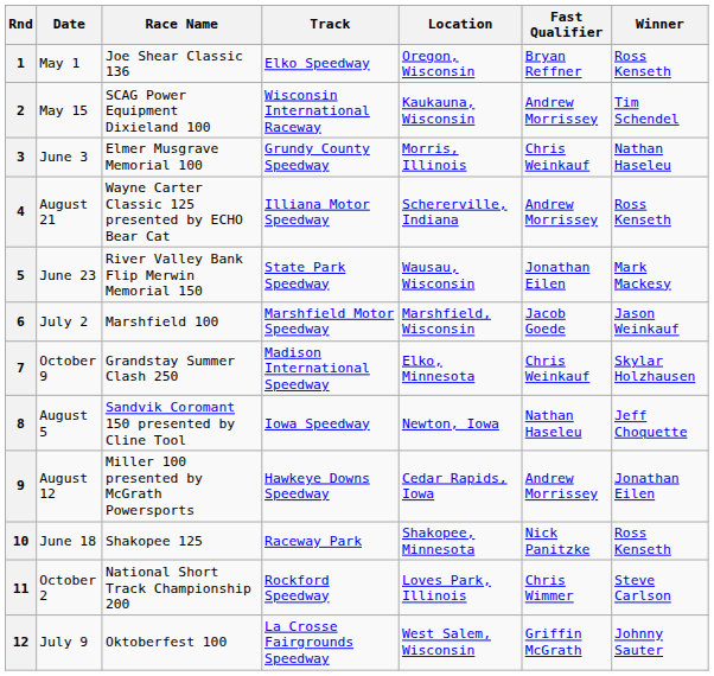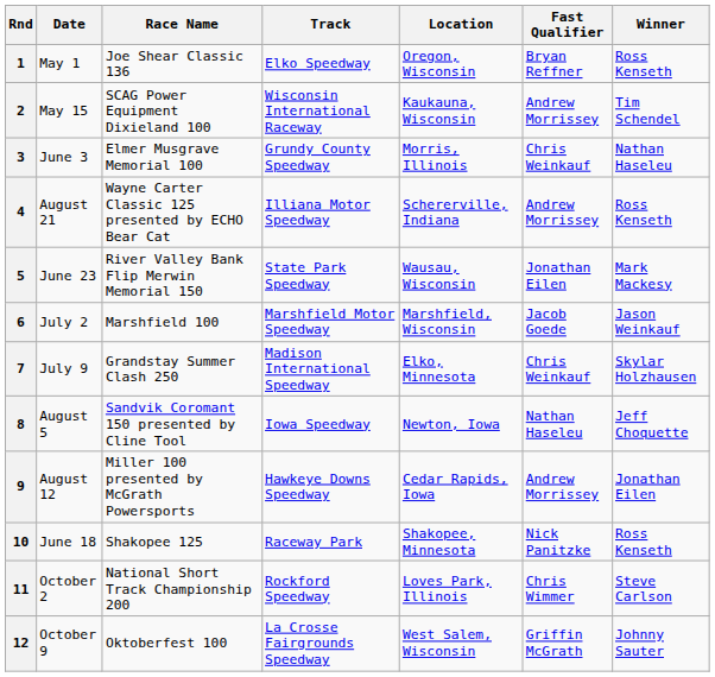 <table class="wikitable" style="font-size:90%;">
 <tr>
 <th>Rnd</th>
 <th>Date</th>
 <th>Race Name</th>
 <th>Track</th>
 <th>Location</th>
 <th>Fast Qualifier</th>
 <th>Winner</th>
 </tr>
 <tr>
 <th>1</th>
 <td>May 1</td>
 <td>Joe Shear Classic 136</td>
 <td><a href='#'>Elko Speedway</a></td>
 <td><a href='#'>Oregon, Wisconsin</a></td>
 <td><a href='#'>Bryan Reffner</a></td>
 <td><a href='#'>Ross Kenseth</a></td>
 </tr>
 <tr>
 <th>2</th>
 <td>May 15</td>
 <td>SCAG Power Equipment Dixieland 100</td>
 <td><a href='#'>Wisconsin International Raceway</a></td>
 <td><a href='#'>Kaukauna, Wisconsin</a></td>
 <td><a href='#'>Andrew Morrissey</a></td>
 <td><a href='#'>Tim Schendel</a></td>
 </tr>
 <tr>
 <th>3</th>
 <td>June 3</td>
 <td>Elmer Musgrave Memorial 100</td>
 <td><a href='#'>Grundy County Speedway</a></td>
 <td><a href='#'>Morris, Illinois</a></td>
 <td><a href='#'>Chris Weinkauf</a></td>
 <td><a href='#'>Nathan Haseleu</a></td>
 </tr>
 <tr>
 <th>4</th>
 <td>August 21</td>
 <td>Wayne Carter Classic 125 presented by ECHO Bear Cat</td>
 <td><a href='#'>Illiana Motor Speedway</a></td>
 <td><a href='#'>Schererville, Indiana</a></td>
 <td><a href='#'>Andrew Morrissey</a></td>
 <td><a href='#'>Ross Kenseth</a></td>
 </tr>
 <tr>
 <th>5</th>
 <td>June 23</td>
 <td>River Valley Bank Flip Merwin Memorial 150</td>
 <td><a href='#'>State Park Speedway</a></td>
 <td><a href='#'>Wausau, Wisconsin</a></td>
 <td><a href='#'>Jonathan Eilen</a></td>
 <td><a href='#'>Mark Mackesy</a></td>
 </tr>
 <tr>
 <th>6</th>
 <td>July 2</td>
 <td>Marshfield 100</td>
 <td><a href='#'>Marshfield Motor Speedway</a></td>
 <td><a href='#'>Marshfield, Wisconsin</a></td>
 <td><a href='#'>Jacob Goede</a></td>
 <td><a href='#'>Jason Weinkauf</a></td>
 </tr>
 <tr>
 <th>7</th>
-<td>October 9</td>
+<td>July 9</td>
 <td>Grandstay Summer Clash 250</td>
 <td><a href='#'>Madison International Speedway</a></td>
 <td><a href='#'>Elko, Minnesota</a></td>
 <td><a href='#'>Chris Weinkauf</a></td>
 <td><a href='#'>Skylar Holzhausen</a></td>
 </tr>
 <tr>
 <th>8</th>
 <td>August 5</td>
 <td><a href='#'>Sandvik Coromant</a> 150 presented by Cline Tool</td>
 <td><a href='#'>Iowa Speedway</a></td>
 <td><a href='#'>Newton, Iowa</a></td>
 <td><a href='#'>Nathan Haseleu</a></td>
 <td><a href='#'>Jeff Choquette</a></td>
 </tr>
 <tr>
 <th>9</th>
 <td>August 12</td>
 <td>Miller 100 presented by McGrath Powersports</td>
 <td><a href='#'>Hawkeye Downs Speedway</a></td>
 <td><a href='#'>Cedar Rapids, Iowa</a></td>
 <td><a href='#'>Andrew Morrissey</a></td>
 <td><a href='#'>Jonathan Eilen</a></td>
 </tr>
 <tr>
 <th>10</th>
 <td>June 18</td>
 <td>Shakopee 125</td>
 <td><a href='#'>Raceway Park</a></td>
 <td><a href='#'>Shakopee, Minnesota</a></td>
 <td><a href='#'>Nick Panitzke</a></td>
 <td><a href='#'>Ross Kenseth</a></td>
 </tr>
 <tr>
 <th>11</th>
 <td>October 2</td>
 <td>National Short Track Championship 200</td>
 <td><a href='#'>Rockford Speedway</a></td>
 <td><a href='#'>Loves Park, Illinois</a></td>
 <td><a href='#'>Chris Wimmer</a></td>
 <td><a href='#'>Steve Carlson</a></td>
 </tr>
 <tr>
 <th>12</th>
-<td>July 9</td>
+<td>October 9</td>
 <td>Oktoberfest 100</td>
 <td><a href='#'>La Crosse Fairgrounds Speedway</a></td>
 <td><a href='#'>West Salem, Wisconsin</a></td>
 <td><a href='#'>Griffin McGrath</a></td>
 <td><a href='#'>Johnny Sauter</a></td>
 </tr>
 </table>
